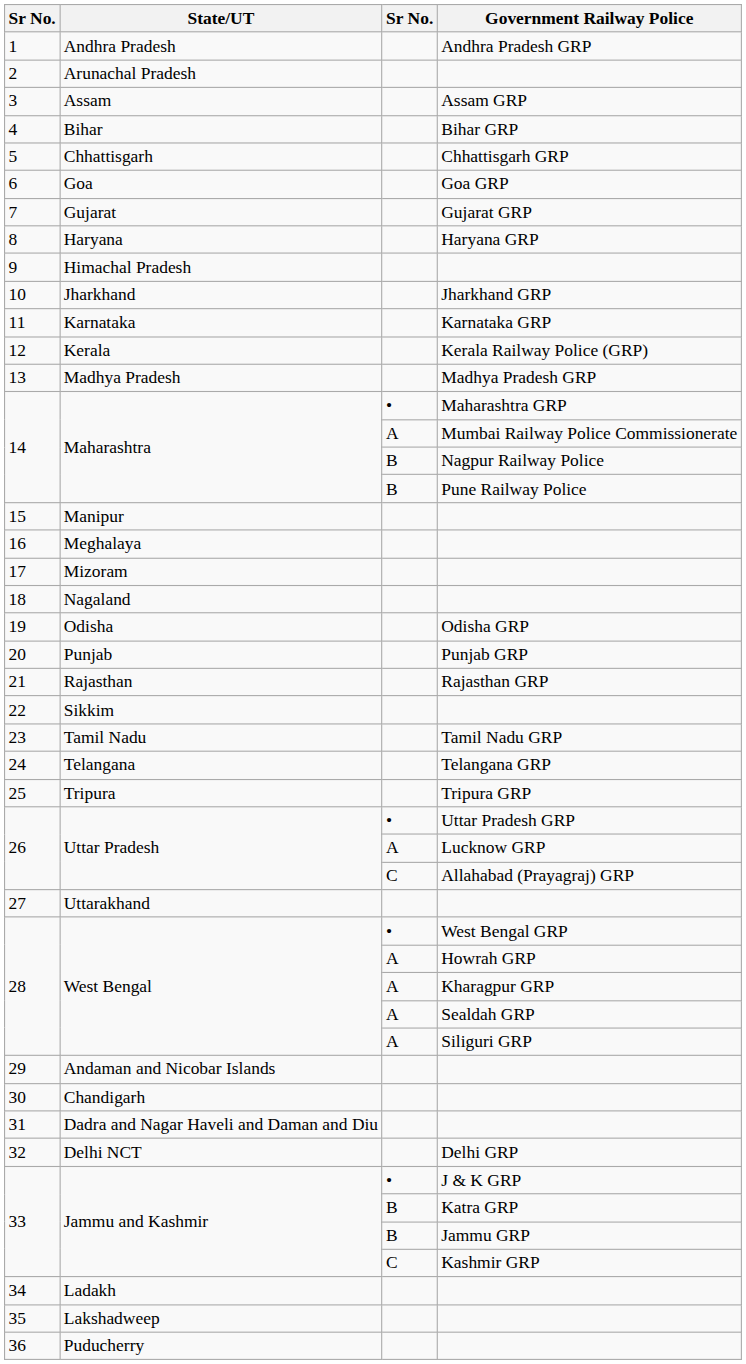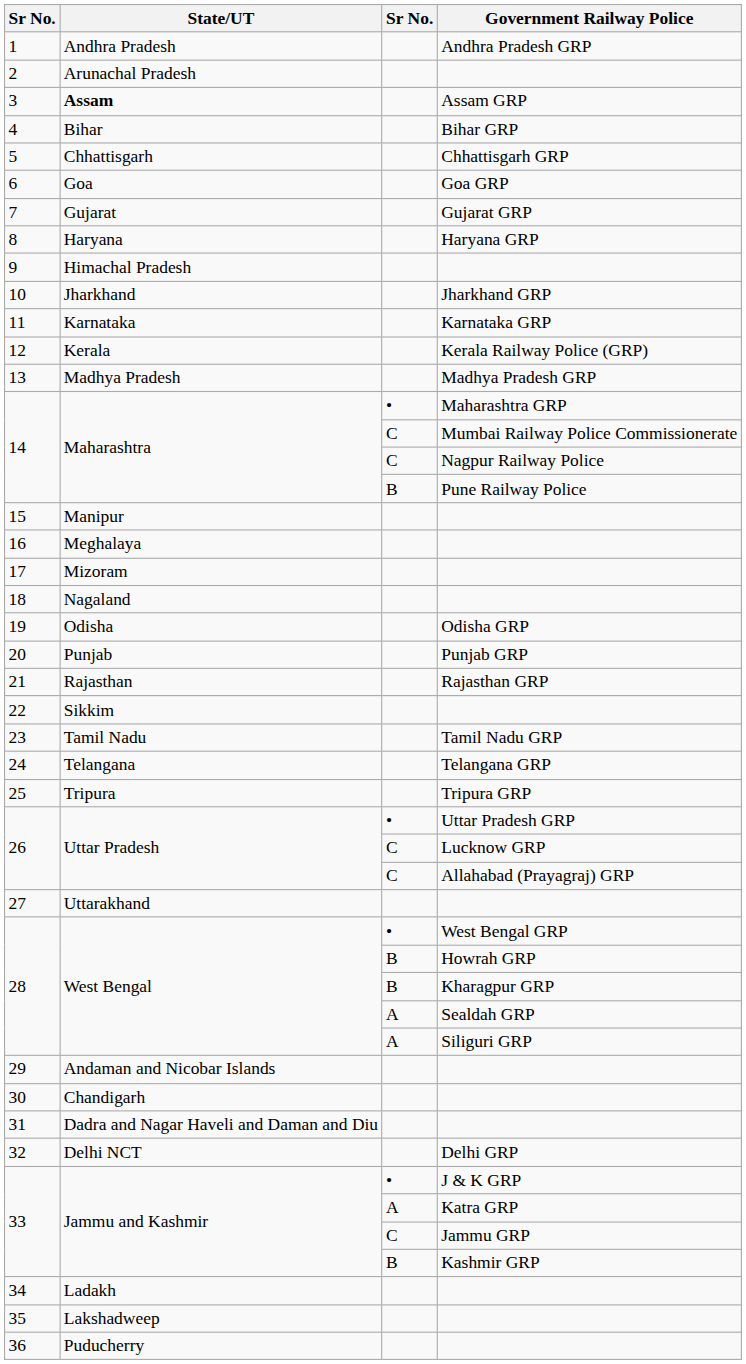 <table class="wikitable">
 <tr>
 <th>Sr No.</th>
 <th>State/UT</th>
 <th>Sr No.</th>
 <th>Government Railway Police</th>
 </tr>
 <tr>
 <td>1</td>
 <td>Andhra Pradesh</td>
 <td></td>
 <td>Andhra Pradesh GRP</td>
 </tr>
 <tr>
 <td>2</td>
 <td>Arunachal Pradesh</td>
 <td></td>
 <td></td>
 </tr>
 <tr>
 <td>3</td>
-<td>Assam</td>
+<td><strong>Assam</strong></td>
 <td></td>
 <td>Assam GRP</td>
 </tr>
 <tr>
 <td>4</td>
 <td>Bihar</td>
 <td></td>
 <td>Bihar GRP</td>
 </tr>
 <tr>
 <td>5</td>
 <td>Chhattisgarh</td>
 <td></td>
 <td>Chhattisgarh GRP</td>
 </tr>
 <tr>
 <td>6</td>
 <td>Goa</td>
 <td></td>
 <td>Goa GRP</td>
 </tr>
 <tr>
 <td>7</td>
 <td>Gujarat</td>
 <td></td>
 <td>Gujarat GRP</td>
 </tr>
 <tr>
 <td>8</td>
 <td>Haryana</td>
 <td></td>
 <td>Haryana GRP</td>
 </tr>
 <tr>
 <td>9</td>
 <td>Himachal Pradesh</td>
 <td></td>
 <td></td>
 </tr>
 <tr>
 <td>10</td>
 <td>Jharkhand</td>
 <td></td>
 <td>Jharkhand GRP</td>
 </tr>
 <tr>
 <td>11</td>
 <td>Karnataka</td>
 <td></td>
 <td>Karnataka GRP</td>
 </tr>
 <tr>
 <td>12</td>
 <td>Kerala</td>
 <td></td>
 <td>Kerala Railway Police (GRP)</td>
 </tr>
 <tr>
 <td>13</td>
 <td>Madhya Pradesh</td>
 <td></td>
 <td>Madhya Pradesh GRP</td>
 </tr>
 <tr>
 <td rowspan="4">14</td>
 <td rowspan="4">Maharashtra</td>
 <td>•</td>
 <td>Maharashtra GRP</td>
 </tr>
 <tr>
-<td>A</td>
+<td>C</td>
 <td>Mumbai Railway Police Commissionerate</td>
 </tr>
 <tr>
-<td>B</td>
+<td>C</td>
 <td>Nagpur Railway Police</td>
 </tr>
 <tr>
 <td>B</td>
 <td>Pune Railway Police</td>
 </tr>
 <tr>
 <td>15</td>
 <td>Manipur</td>
 <td></td>
 <td></td>
 </tr>
 <tr>
 <td>16</td>
 <td>Meghalaya</td>
 <td></td>
 <td></td>
 </tr>
 <tr>
 <td>17</td>
 <td>Mizoram</td>
 <td></td>
 <td></td>
 </tr>
 <tr>
 <td>18</td>
 <td>Nagaland</td>
 <td></td>
 <td></td>
 </tr>
 <tr>
 <td>19</td>
 <td>Odisha</td>
 <td></td>
 <td>Odisha GRP</td>
 </tr>
 <tr>
 <td>20</td>
 <td>Punjab</td>
 <td></td>
 <td>Punjab GRP</td>
 </tr>
 <tr>
 <td>21</td>
 <td>Rajasthan</td>
 <td></td>
 <td>Rajasthan GRP</td>
 </tr>
 <tr>
 <td>22</td>
 <td>Sikkim</td>
 <td></td>
 <td></td>
 </tr>
 <tr>
 <td>23</td>
 <td>Tamil Nadu</td>
 <td></td>
 <td>Tamil Nadu GRP</td>
 </tr>
 <tr>
 <td>24</td>
 <td>Telangana</td>
 <td></td>
 <td>Telangana GRP</td>
 </tr>
 <tr>
 <td>25</td>
 <td>Tripura</td>
 <td></td>
 <td>Tripura GRP</td>
 </tr>
 <tr>
 <td rowspan="3">26</td>
 <td rowspan="3">Uttar Pradesh</td>
 <td>•</td>
 <td>Uttar Pradesh GRP</td>
 </tr>
 <tr>
-<td>A</td>
+<td>C</td>
 <td>Lucknow GRP</td>
 </tr>
 <tr>
 <td>C</td>
 <td>Allahabad (Prayagraj) GRP</td>
 </tr>
 <tr>
 <td>27</td>
 <td>Uttarakhand</td>
 <td></td>
 <td></td>
 </tr>
 <tr>
 <td rowspan="5">28</td>
 <td rowspan="5">West Bengal</td>
 <td>•</td>
 <td>West Bengal GRP</td>
 </tr>
 <tr>
-<td>A</td>
+<td>B</td>
 <td>Howrah GRP</td>
 </tr>
 <tr>
-<td>A</td>
+<td>B</td>
 <td>Kharagpur GRP</td>
 </tr>
 <tr>
 <td>A</td>
 <td>Sealdah GRP</td>
 </tr>
 <tr>
 <td>A</td>
 <td>Siliguri GRP</td>
 </tr>
 <tr>
 <td>29</td>
 <td>Andaman and Nicobar Islands</td>
 <td></td>
 <td></td>
 </tr>
 <tr>
 <td>30</td>
 <td>Chandigarh</td>
 <td></td>
 <td></td>
 </tr>
 <tr>
 <td>31</td>
 <td>Dadra and Nagar Haveli and Daman and Diu</td>
 <td></td>
 <td></td>
 </tr>
 <tr>
 <td>32</td>
 <td>Delhi NCT</td>
 <td></td>
 <td>Delhi GRP</td>
 </tr>
 <tr>
 <td rowspan="4">33</td>
 <td rowspan="4">Jammu and Kashmir</td>
 <td>•</td>
 <td>J & K GRP</td>
 </tr>
 <tr>
-<td>B</td>
+<td>A</td>
 <td>Katra GRP</td>
 </tr>
 <tr>
-<td>B</td>
+<td>C</td>
 <td>Jammu GRP</td>
 </tr>
 <tr>
-<td>C</td>
+<td>B</td>
 <td>Kashmir GRP</td>
 </tr>
 <tr>
 <td>34</td>
 <td>Ladakh</td>
 <td></td>
 <td></td>
 </tr>
 <tr>
 <td>35</td>
 <td>Lakshadweep</td>
 <td></td>
 <td></td>
 </tr>
 <tr>
 <td>36</td>
 <td>Puducherry</td>
 <td></td>
 <td></td>
 </tr>
 </table>
